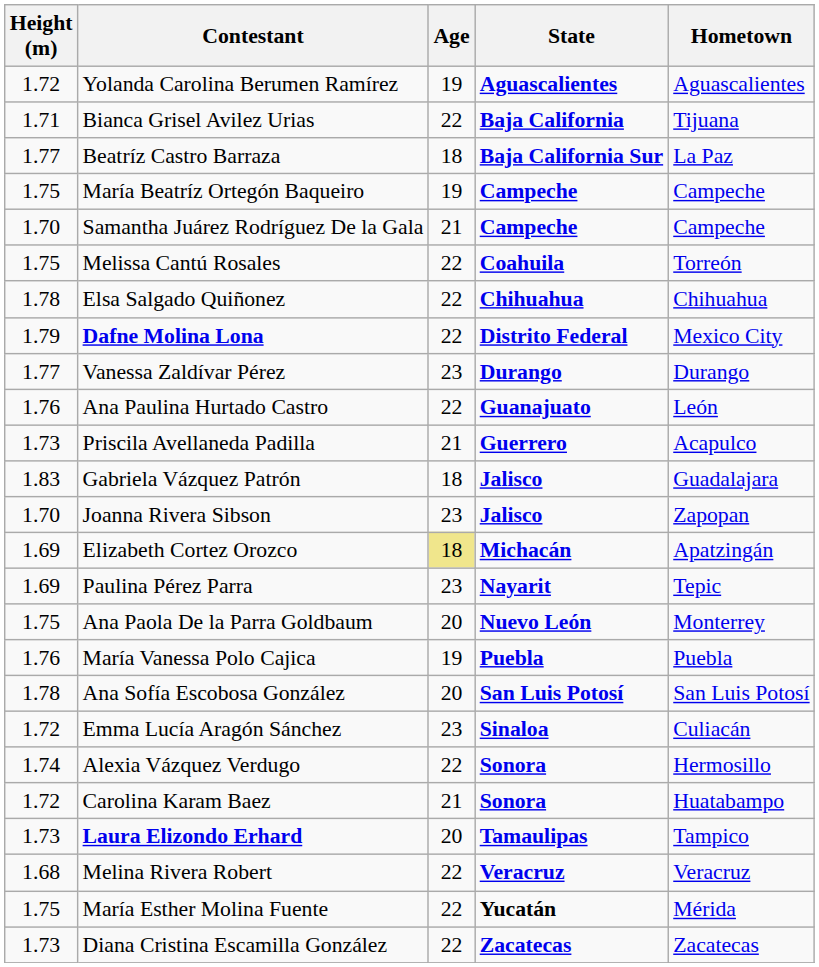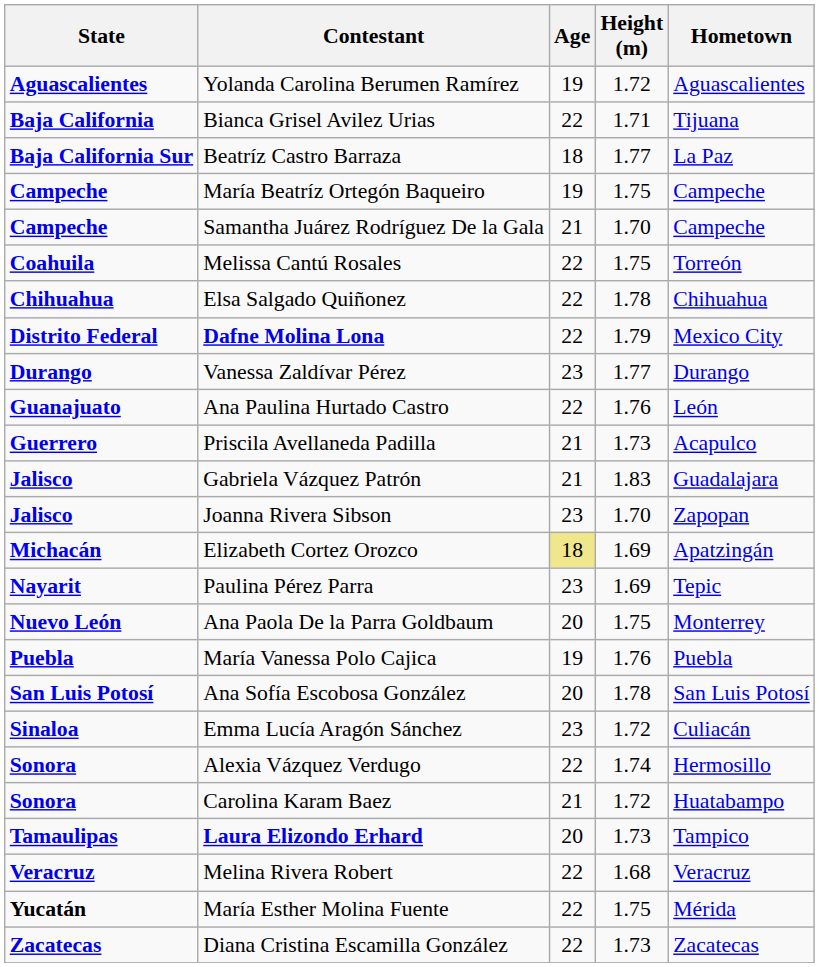 <table class="wikitable sortable" style="font-size:95%;">
 <tr>
-<th>Height<br> (m)</th>
+<th>State</th>
 <th>Contestant</th>
 <th>Age</th>
-<th>State</th>
+<th>Height<br> (m)</th>
 <th>Hometown</th>
 </tr>
 <tr>
-<td align="center">1.72</td>
+<td><strong> <a href='#'>Aguascalientes</a></strong></td>
 <td>Yolanda Carolina Berumen Ramírez</td>
 <td align="center">19</td>
-<td><strong> <a href='#'>Aguascalientes</a></strong></td>
+<td align="center">1.72</td>
 <td><a href='#'>Aguascalientes</a></td>
 </tr>
 <tr>
-<td align="center">1.71</td>
+<td><strong> <a href='#'>Baja California</a></strong></td>
 <td>Bianca Grisel Avilez Urias</td>
 <td align="center">22</td>
-<td><strong> <a href='#'>Baja California</a></strong></td>
+<td align="center">1.71</td>
 <td><a href='#'>Tijuana</a></td>
 </tr>
 <tr>
-<td align="center">1.77</td>
+<td><strong> <a href='#'>Baja California Sur</a></strong></td>
 <td>Beatríz Castro Barraza</td>
 <td align="center">18</td>
-<td><strong> <a href='#'>Baja California Sur</a></strong></td>
+<td align="center">1.77</td>
 <td><a href='#'>La Paz</a></td>
 </tr>
 <tr>
-<td align="center">1.75</td>
+<td><strong> <a href='#'>Campeche</a></strong></td>
 <td>María Beatríz Ortegón Baqueiro</td>
 <td align="center">19</td>
-<td><strong> <a href='#'>Campeche</a></strong></td>
+<td align="center">1.75</td>
 <td><a href='#'>Campeche</a></td>
 </tr>
 <tr>
-<td align="center">1.70</td>
+<td><strong> <a href='#'>Campeche</a></strong></td>
 <td>Samantha Juárez Rodríguez De la Gala</td>
 <td align="center">21</td>
-<td><strong> <a href='#'>Campeche</a></strong></td>
+<td align="center">1.70</td>
 <td><a href='#'>Campeche</a></td>
 </tr>
 <tr>
-<td align="center">1.75</td>
+<td><strong> <a href='#'>Coahuila</a></strong></td>
 <td>Melissa Cantú Rosales</td>
 <td align="center">22</td>
-<td><strong> <a href='#'>Coahuila</a></strong></td>
+<td align="center">1.75</td>
 <td><a href='#'>Torreón</a></td>
 </tr>
 <tr>
-<td align="center">1.78</td>
+<td><strong> <a href='#'>Chihuahua</a></strong></td>
 <td>Elsa Salgado Quiñonez</td>
 <td align="center">22</td>
-<td><strong> <a href='#'>Chihuahua</a></strong></td>
+<td align="center">1.78</td>
 <td><a href='#'>Chihuahua</a></td>
 </tr>
 <tr>
-<td align="center">1.79</td>
+<td><strong> <a href='#'>Distrito Federal</a></strong></td>
 <td><strong><a href='#'>Dafne Molina Lona</a></strong></td>
 <td align="center">22</td>
-<td><strong> <a href='#'>Distrito Federal</a></strong></td>
+<td align="center">1.79</td>
 <td><a href='#'>Mexico City</a></td>
 </tr>
 <tr>
-<td align="center">1.77</td>
+<td><strong> <a href='#'>Durango</a></strong></td>
 <td>Vanessa Zaldívar Pérez</td>
 <td align="center">23</td>
-<td><strong> <a href='#'>Durango</a></strong></td>
+<td align="center">1.77</td>
 <td><a href='#'>Durango</a></td>
 </tr>
 <tr>
-<td align="center">1.76</td>
+<td><strong> <a href='#'>Guanajuato</a></strong></td>
 <td>Ana Paulina Hurtado Castro</td>
 <td align="center">22</td>
-<td><strong> <a href='#'>Guanajuato</a></strong></td>
+<td align="center">1.76</td>
 <td><a href='#'>León</a></td>
 </tr>
 <tr>
-<td align="center">1.73</td>
+<td><strong> <a href='#'>Guerrero</a></strong></td>
 <td>Priscila Avellaneda Padilla</td>
 <td align="center">21</td>
-<td><strong> <a href='#'>Guerrero</a></strong></td>
+<td align="center">1.73</td>
 <td><a href='#'>Acapulco</a></td>
 </tr>
 <tr>
+<td><strong> <a href='#'>Jalisco</a></strong></td>
+<td>Gabriela Vázquez Patrón</td>
+<td align="center">21</td>
 <td align="center">1.83</td>
-<td>Gabriela Vázquez Patrón</td>
-<td align="center">18</td>
-<td><strong> <a href='#'>Jalisco</a></strong></td>
 <td><a href='#'>Guadalajara</a></td>
 </tr>
 <tr>
-<td align="center">1.70</td>
+<td><strong> <a href='#'>Jalisco</a></strong></td>
 <td>Joanna Rivera Sibson</td>
 <td align="center">23</td>
-<td><strong> <a href='#'>Jalisco</a></strong></td>
+<td align="center">1.70</td>
 <td><a href='#'>Zapopan</a></td>
 </tr>
 <tr>
-<td align="center">1.69</td>
+<td><strong> <a href='#'>Michacán</a></strong></td>
 <td>Elizabeth Cortez Orozco</td>
 <td align="center" style="background: khaki;">18</td>
-<td><strong> <a href='#'>Michacán</a></strong></td>
+<td align="center">1.69</td>
 <td><a href='#'>Apatzingán</a></td>
 </tr>
 <tr>
-<td align="center">1.69</td>
+<td><strong> <a href='#'>Nayarit</a></strong></td>
 <td>Paulina Pérez Parra</td>
 <td align="center">23</td>
-<td><strong> <a href='#'>Nayarit</a></strong></td>
+<td align="center">1.69</td>
 <td><a href='#'>Tepic</a></td>
 </tr>
 <tr>
-<td align="center">1.75</td>
+<td><strong> <a href='#'>Nuevo León</a></strong></td>
 <td>Ana Paola De la Parra Goldbaum</td>
 <td align="center">20</td>
-<td><strong> <a href='#'>Nuevo León</a></strong></td>
+<td align="center">1.75</td>
 <td><a href='#'>Monterrey</a></td>
 </tr>
 <tr>
-<td align="center">1.76</td>
+<td><strong> <a href='#'>Puebla</a></strong></td>
 <td>María Vanessa Polo Cajica</td>
 <td align="center">19</td>
-<td><strong> <a href='#'>Puebla</a></strong></td>
+<td align="center">1.76</td>
 <td><a href='#'>Puebla</a></td>
 </tr>
 <tr>
-<td align="center">1.78</td>
+<td><strong> <a href='#'>San Luis Potosí</a></strong></td>
 <td>Ana Sofía Escobosa González</td>
 <td align="center">20</td>
-<td><strong> <a href='#'>San Luis Potosí</a></strong></td>
+<td align="center">1.78</td>
 <td><a href='#'>San Luis Potosí</a></td>
 </tr>
 <tr>
-<td align="center">1.72</td>
+<td><strong> <a href='#'>Sinaloa</a></strong></td>
 <td>Emma Lucía Aragón Sánchez</td>
 <td align="center">23</td>
-<td><strong> <a href='#'>Sinaloa</a></strong></td>
+<td align="center">1.72</td>
 <td><a href='#'>Culiacán</a></td>
 </tr>
 <tr>
-<td align="center">1.74</td>
+<td><strong> <a href='#'>Sonora</a></strong></td>
 <td>Alexia Vázquez Verdugo</td>
 <td align="center">22</td>
-<td><strong> <a href='#'>Sonora</a></strong></td>
+<td align="center">1.74</td>
 <td><a href='#'>Hermosillo</a></td>
 </tr>
 <tr>
-<td align="center">1.72</td>
+<td><strong> <a href='#'>Sonora</a></strong></td>
 <td>Carolina Karam Baez</td>
 <td align="center">21</td>
-<td><strong> <a href='#'>Sonora</a></strong></td>
+<td align="center">1.72</td>
 <td><a href='#'>Huatabampo</a></td>
 </tr>
 <tr>
-<td align="center">1.73</td>
+<td><strong> <a href='#'>Tamaulipas</a></strong></td>
 <td><strong><a href='#'>Laura Elizondo Erhard</a></strong></td>
 <td align="center">20</td>
-<td><strong> <a href='#'>Tamaulipas</a></strong></td>
+<td align="center">1.73</td>
 <td><a href='#'>Tampico</a></td>
 </tr>
 <tr>
-<td align="center">1.68</td>
+<td><strong> <a href='#'>Veracruz</a></strong></td>
 <td>Melina Rivera Robert</td>
 <td align="center">22</td>
-<td><strong> <a href='#'>Veracruz</a></strong></td>
+<td align="center">1.68</td>
 <td><a href='#'>Veracruz</a></td>
 </tr>
 <tr>
-<td align="center">1.75</td>
+<td><strong> Yucatán</strong></td>
 <td>María Esther Molina Fuente</td>
 <td align="center">22</td>
-<td><strong> Yucatán</strong></td>
+<td align="center">1.75</td>
 <td><a href='#'>Mérida</a></td>
 </tr>
 <tr>
-<td align="center">1.73</td>
+<td><strong> <a href='#'>Zacatecas</a></strong></td>
 <td>Diana Cristina Escamilla González</td>
 <td align="center">22</td>
-<td><strong> <a href='#'>Zacatecas</a></strong></td>
+<td align="center">1.73</td>
 <td><a href='#'>Zacatecas</a></td>
 </tr>
 </table>
